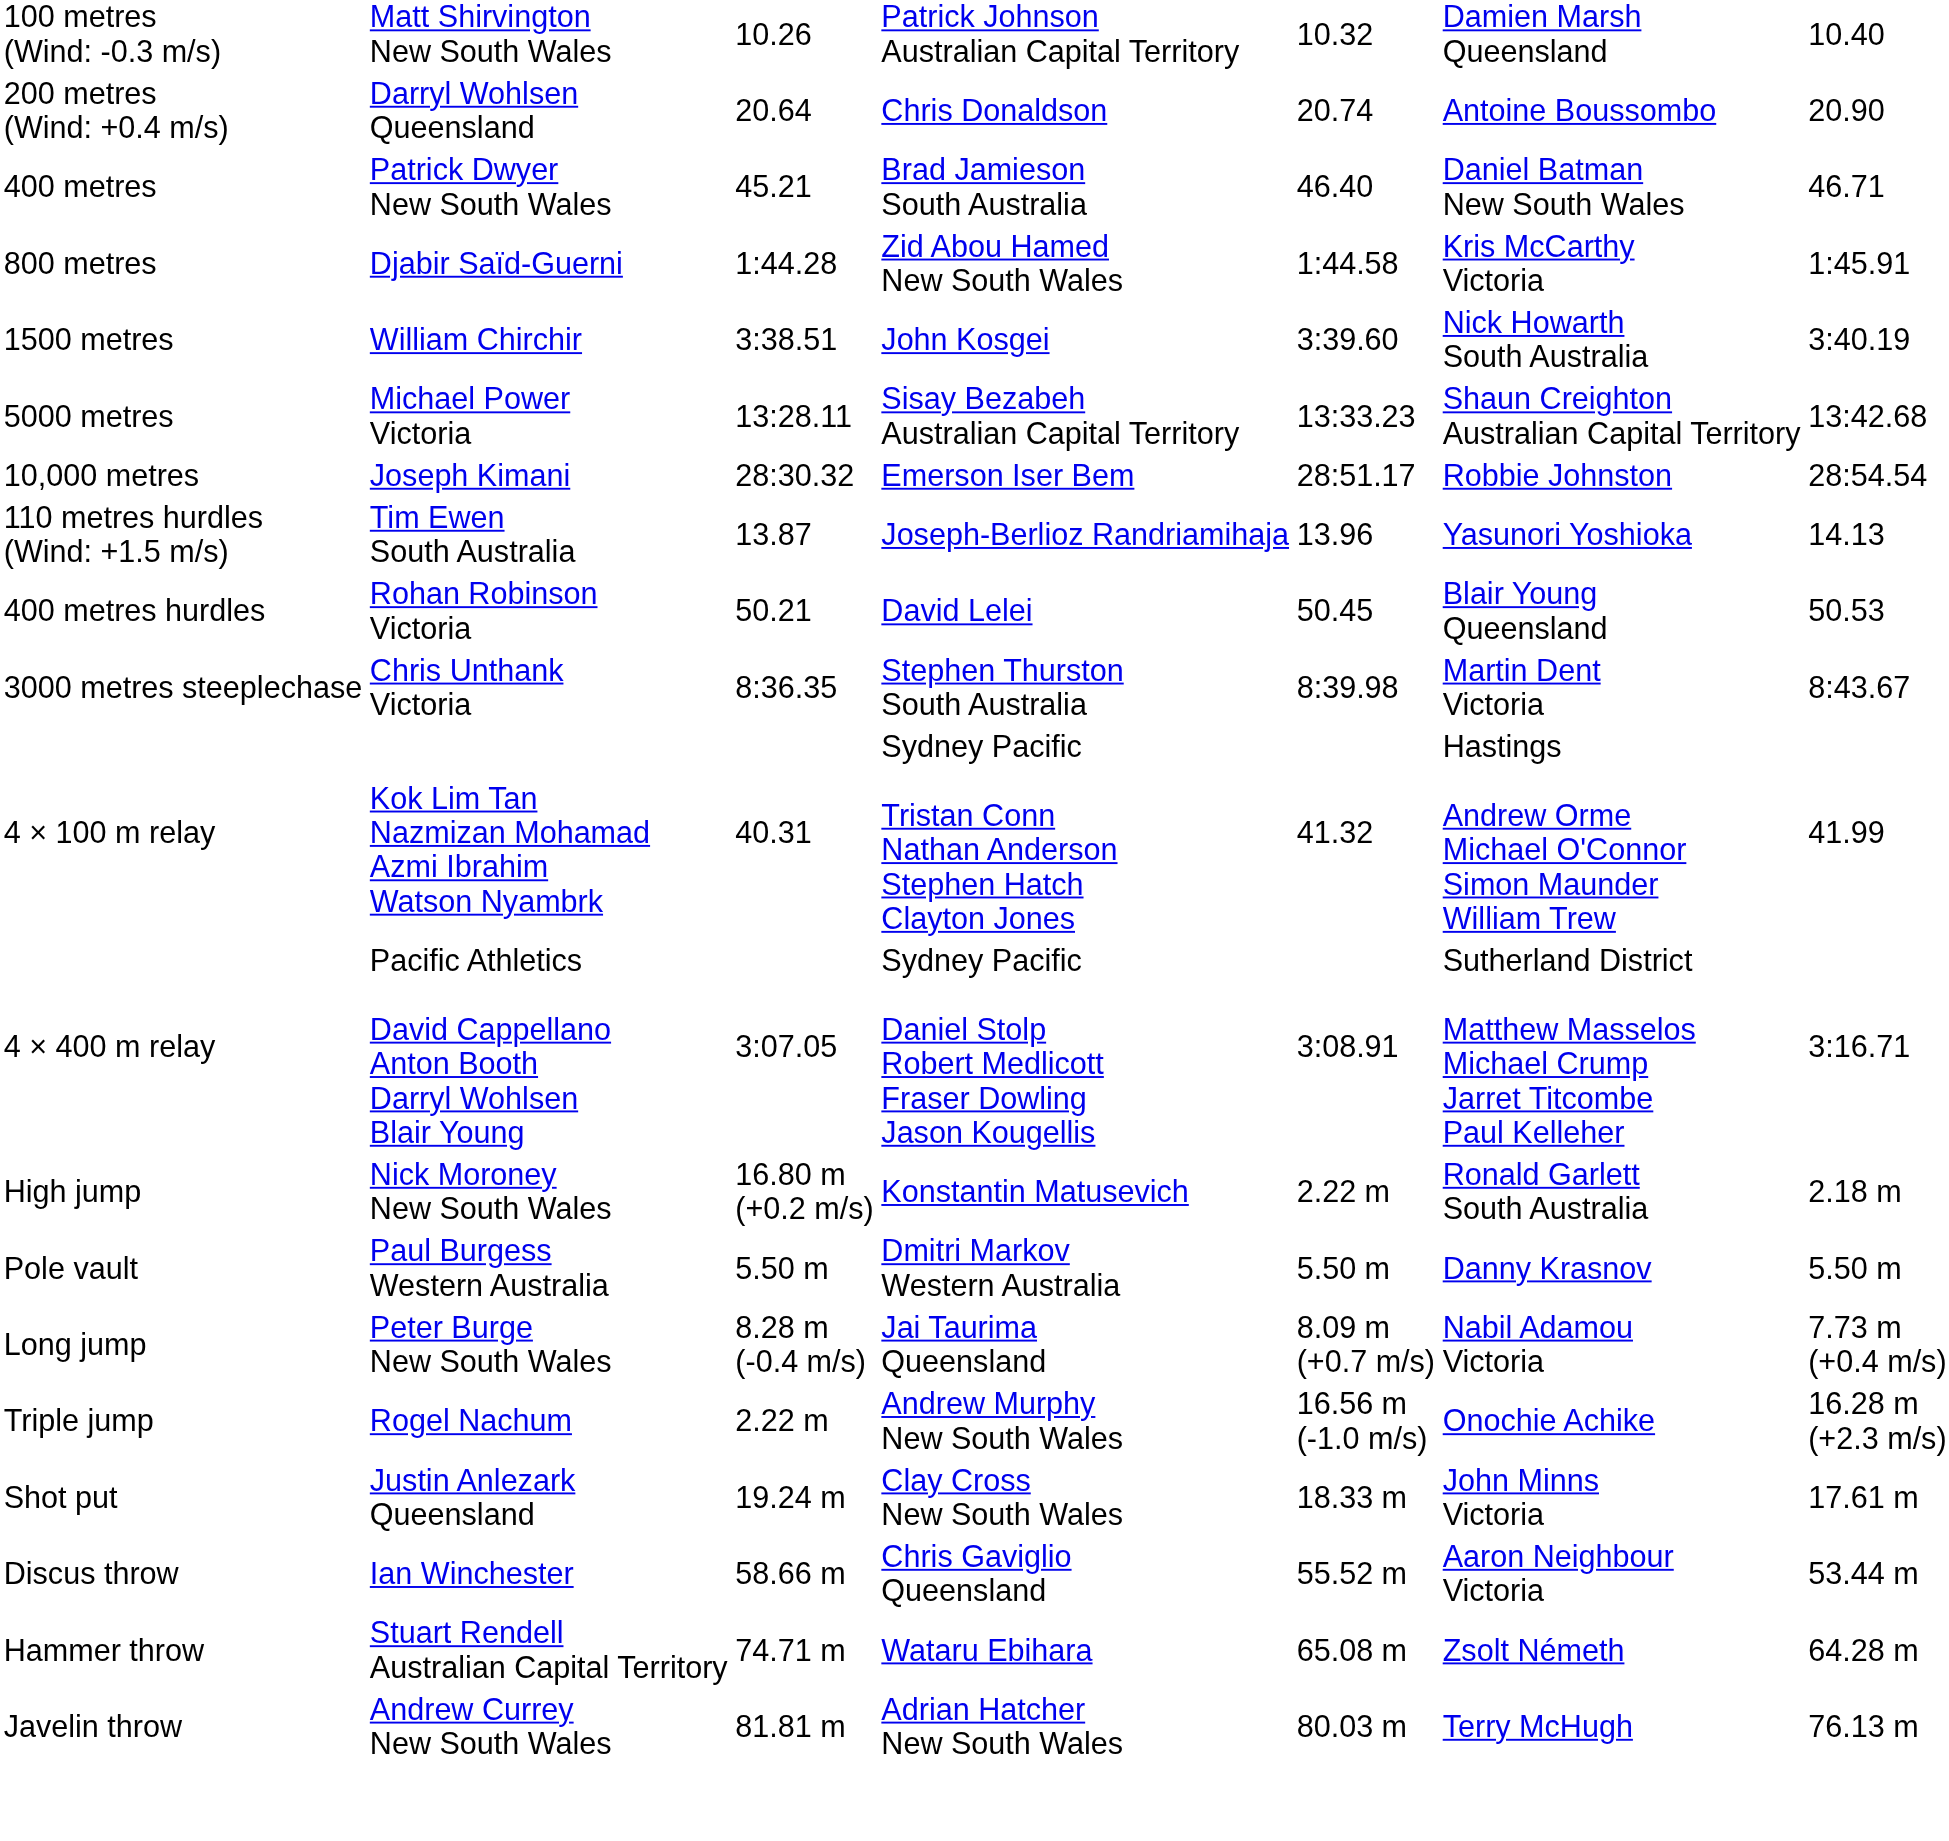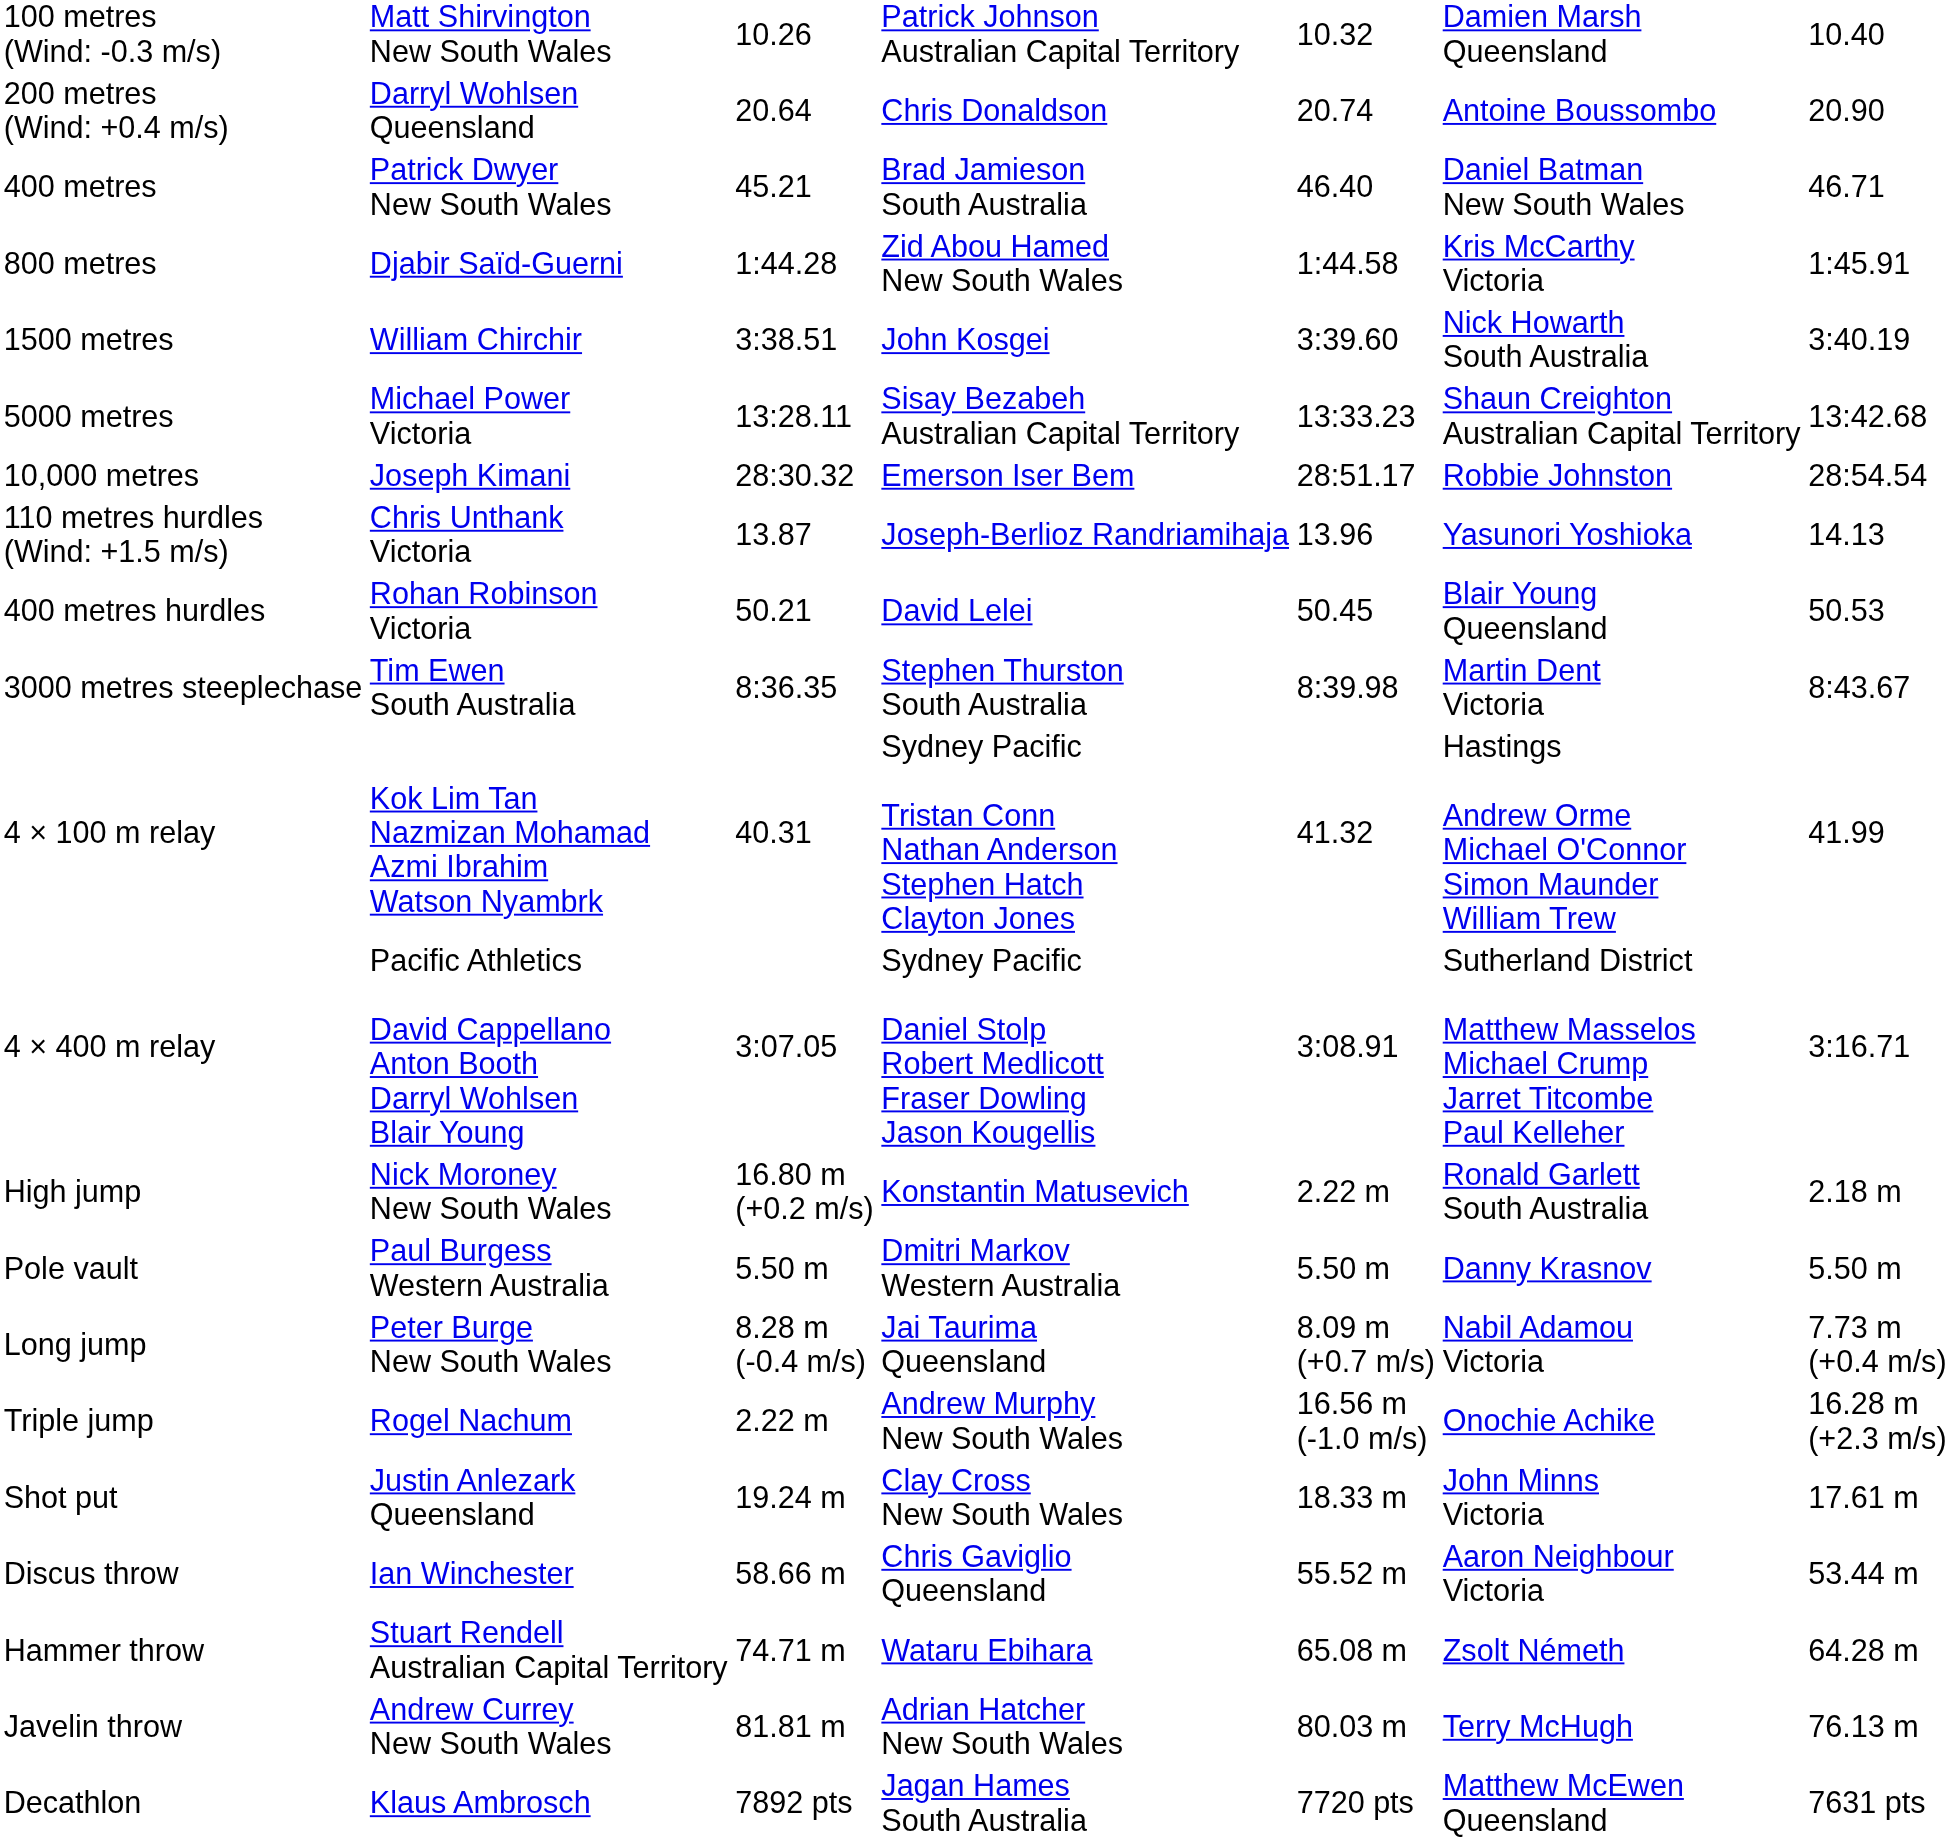 <table>
 <tr>
 <td>100 metres<br>(Wind: -0.3 m/s)</td>
 <td><a href='#'>Matt Shirvington</a><br>New South Wales</td>
 <td>10.26</td>
 <td><a href='#'>Patrick Johnson</a><br>Australian Capital Territory</td>
 <td>10.32</td>
 <td><a href='#'>Damien Marsh</a><br>Queensland</td>
 <td>10.40</td>
 </tr>
 <tr>
 <td>200 metres<br>(Wind: +0.4 m/s)</td>
 <td><a href='#'>Darryl Wohlsen</a><br>Queensland</td>
 <td>20.64</td>
 <td><a href='#'>Chris Donaldson</a><br></td>
 <td>20.74</td>
 <td><a href='#'>Antoine Boussombo</a><br></td>
 <td>20.90</td>
 </tr>
 <tr>
 <td>400 metres</td>
 <td><a href='#'>Patrick Dwyer</a><br>New South Wales</td>
 <td>45.21</td>
 <td><a href='#'>Brad Jamieson</a><br>South Australia</td>
 <td>46.40</td>
 <td><a href='#'>Daniel Batman</a><br>New South Wales</td>
 <td>46.71</td>
 </tr>
 <tr>
 <td>800 metres</td>
 <td><a href='#'>Djabir Saïd-Guerni</a><br></td>
 <td>1:44.28</td>
 <td><a href='#'>Zid Abou Hamed</a><br>New South Wales</td>
 <td>1:44.58</td>
 <td><a href='#'>Kris McCarthy</a><br>Victoria</td>
 <td>1:45.91</td>
 </tr>
 <tr>
 <td>1500 metres</td>
 <td><a href='#'>William Chirchir</a><br></td>
 <td>3:38.51</td>
 <td><a href='#'>John Kosgei</a><br></td>
 <td>3:39.60</td>
 <td><a href='#'>Nick Howarth</a><br>South Australia</td>
 <td>3:40.19</td>
 </tr>
 <tr>
 <td>5000 metres</td>
 <td><a href='#'>Michael Power</a><br>Victoria</td>
 <td>13:28.11</td>
 <td><a href='#'>Sisay Bezabeh</a><br>Australian Capital Territory</td>
 <td>13:33.23</td>
 <td><a href='#'>Shaun Creighton</a><br>Australian Capital Territory</td>
 <td>13:42.68</td>
 </tr>
 <tr>
 <td>10,000 metres</td>
 <td><a href='#'>Joseph Kimani</a><br></td>
 <td>28:30.32</td>
 <td><a href='#'>Emerson Iser Bem</a><br></td>
 <td>28:51.17</td>
 <td><a href='#'>Robbie Johnston</a><br></td>
 <td>28:54.54</td>
 </tr>
 <tr>
 <td>110 metres hurdles<br>(Wind: +1.5 m/s)</td>
-<td><a href='#'>Tim Ewen</a><br>South Australia</td>
+<td><a href='#'>Chris Unthank</a><br>Victoria</td>
 <td>13.87</td>
 <td><a href='#'>Joseph-Berlioz Randriamihaja</a><br></td>
 <td>13.96</td>
 <td><a href='#'>Yasunori Yoshioka</a><br></td>
 <td>14.13</td>
 </tr>
 <tr>
 <td>400 metres hurdles</td>
 <td><a href='#'>Rohan Robinson</a><br>Victoria</td>
 <td>50.21</td>
 <td><a href='#'>David Lelei</a><br></td>
 <td>50.45</td>
 <td><a href='#'>Blair Young</a><br>Queensland</td>
 <td>50.53</td>
 </tr>
 <tr>
 <td>3000 metres steeplechase</td>
-<td><a href='#'>Chris Unthank</a><br>Victoria</td>
+<td><a href='#'>Tim Ewen</a><br>South Australia</td>
 <td>8:36.35</td>
 <td><a href='#'>Stephen Thurston</a><br>South Australia</td>
 <td>8:39.98</td>
 <td><a href='#'>Martin Dent</a><br>Victoria</td>
 <td>8:43.67</td>
 </tr>
 <tr>
 <td>4 × 100 m relay</td>
 <td><br><a href='#'>Kok Lim Tan</a><br><a href='#'>Nazmizan Mohamad</a><br><a href='#'>Azmi Ibrahim</a><br><a href='#'>Watson Nyambrk</a></td>
 <td>40.31</td>
 <td>Sydney Pacific<br><br><a href='#'>Tristan Conn</a><br><a href='#'>Nathan Anderson</a><br><a href='#'>Stephen Hatch</a><br><a href='#'>Clayton Jones</a></td>
 <td>41.32</td>
 <td>Hastings<br><br><a href='#'>Andrew Orme</a><br><a href='#'>Michael O'Connor</a><br><a href='#'>Simon Maunder</a><br><a href='#'>William Trew</a></td>
 <td>41.99</td>
 </tr>
 <tr>
 <td>4 × 400 m relay</td>
 <td>Pacific Athletics<br><br><a href='#'>David Cappellano</a><br><a href='#'>Anton Booth</a><br><a href='#'>Darryl Wohlsen</a><br><a href='#'>Blair Young</a></td>
 <td>3:07.05</td>
 <td>Sydney Pacific<br><br><a href='#'>Daniel Stolp</a><br><a href='#'>Robert Medlicott</a><br><a href='#'>Fraser Dowling</a><br><a href='#'>Jason Kougellis</a></td>
 <td>3:08.91</td>
 <td>Sutherland District<br><br><a href='#'>Matthew Masselos</a><br><a href='#'>Michael Crump</a><br><a href='#'>Jarret Titcombe</a><br><a href='#'>Paul Kelleher</a></td>
 <td>3:16.71</td>
 </tr>
 <tr>
 <td>High jump</td>
 <td><a href='#'>Nick Moroney</a><br>New South Wales</td>
 <td>16.80 m <br>(+0.2 m/s)</td>
 <td><a href='#'>Konstantin Matusevich</a><br></td>
 <td>2.22 m</td>
 <td><a href='#'>Ronald Garlett</a><br>South Australia</td>
 <td>2.18 m</td>
 </tr>
 <tr>
 <td>Pole vault</td>
 <td><a href='#'>Paul Burgess</a><br>Western Australia</td>
 <td>5.50 m</td>
 <td><a href='#'>Dmitri Markov</a><br>Western Australia</td>
 <td>5.50 m</td>
 <td><a href='#'>Danny Krasnov</a><br></td>
 <td>5.50 m</td>
 </tr>
 <tr>
 <td>Long jump</td>
 <td><a href='#'>Peter Burge</a><br>New South Wales</td>
 <td>8.28 m <br>(-0.4 m/s)</td>
 <td><a href='#'>Jai Taurima</a><br>Queensland</td>
 <td>8.09 m <br>(+0.7 m/s)</td>
 <td><a href='#'>Nabil Adamou</a><br>Victoria</td>
 <td>7.73 m <br>(+0.4 m/s)</td>
 </tr>
 <tr>
 <td>Triple jump</td>
 <td><a href='#'>Rogel Nachum</a><br></td>
 <td>2.22 m</td>
 <td><a href='#'>Andrew Murphy</a><br>New South Wales</td>
 <td>16.56 m <br>(-1.0 m/s)</td>
 <td><a href='#'>Onochie Achike</a><br></td>
 <td>16.28 m <br>(+2.3 m/s)</td>
 </tr>
 <tr>
 <td>Shot put</td>
 <td><a href='#'>Justin Anlezark</a><br>Queensland</td>
 <td>19.24 m</td>
 <td><a href='#'>Clay Cross</a><br>New South Wales</td>
 <td>18.33 m</td>
 <td><a href='#'>John Minns</a><br>Victoria</td>
 <td>17.61 m</td>
 </tr>
 <tr>
 <td>Discus throw</td>
 <td><a href='#'>Ian Winchester</a><br></td>
 <td>58.66 m</td>
 <td><a href='#'>Chris Gaviglio</a><br>Queensland</td>
 <td>55.52 m</td>
 <td><a href='#'>Aaron Neighbour</a><br>Victoria</td>
 <td>53.44 m</td>
 </tr>
 <tr>
 <td>Hammer throw</td>
 <td><a href='#'>Stuart Rendell</a><br>Australian Capital Territory</td>
 <td>74.71 m</td>
 <td><a href='#'>Wataru Ebihara</a><br></td>
 <td>65.08 m</td>
 <td><a href='#'>Zsolt Németh</a><br></td>
 <td>64.28 m</td>
 </tr>
 <tr>
 <td>Javelin throw</td>
 <td><a href='#'>Andrew Currey</a><br>New South Wales</td>
 <td>81.81 m</td>
 <td><a href='#'>Adrian Hatcher</a><br>New South Wales</td>
 <td>80.03 m</td>
 <td><a href='#'>Terry McHugh</a><br></td>
 <td>76.13 m</td>
 </tr>
 <tr>
+<td>Decathlon</td>
+<td><a href='#'>Klaus Ambrosch</a><br></td>
+<td>7892 pts</td>
+<td><a href='#'>Jagan Hames</a><br>South Australia</td>
+<td>7720 pts</td>
+<td><a href='#'>Matthew McEwen</a><br>Queensland</td>
+<td>7631 pts</td>
+</tr>
+<tr>
 </tr>
 </table>
